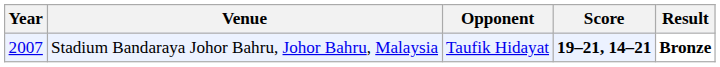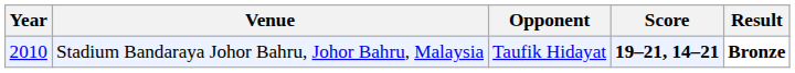 <table class="sortable wikitable" style="font-size: 90%;">
 <tr>
 <th>Year</th>
 <th>Venue</th>
 <th>Opponent</th>
 <th>Score</th>
 <th>Result</th>
 </tr>
 <tr style="background:#ECF2FF">
-<td align="center"><a href='#'>2007</a></td>
+<td align="center"><a href='#'>2010</a></td>
 <td align="left">Stadium Bandaraya Johor Bahru, <a href='#'>Johor Bahru</a>, <a href='#'>Malaysia</a></td>
 <td align="left"> <a href='#'>Taufik Hidayat</a></td>
 <td align="left"><strong>19–21, 14–21</strong></td>
 <td style="text-align:left; background:white"> <strong>Bronze</strong></td>
 </tr>
 </table>
